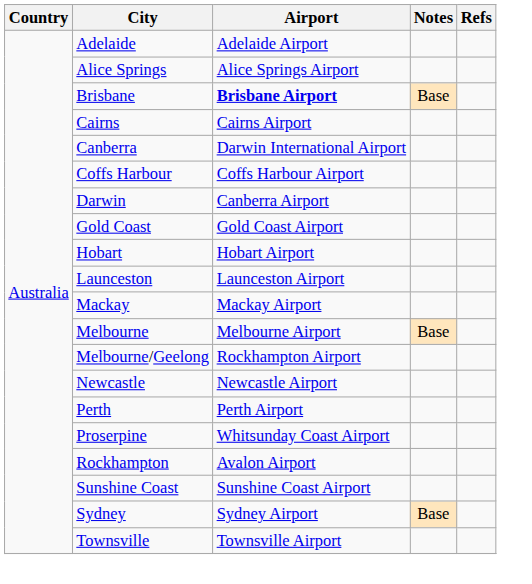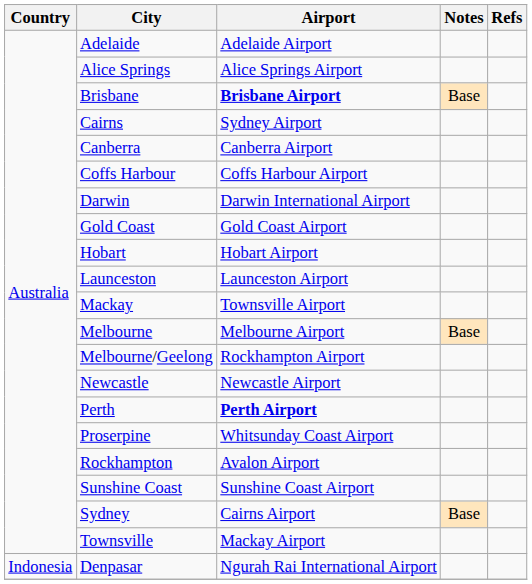 <table class="sortable wikitable">
 <tr>
 <th>Country</th>
 <th>City</th>
 <th>Airport</th>
 <th>Notes</th>
 <th>Refs</th>
 </tr>
 <tr>
 <td rowspan="20"><a href='#'>Australia</a></td>
 <td><a href='#'>Adelaide</a></td>
 <td><a href='#'>Adelaide Airport</a></td>
 <td></td>
 <td align=center></td>
 </tr>
 <tr>
 <td><a href='#'>Alice Springs</a></td>
 <td><a href='#'>Alice Springs Airport</a></td>
 <td></td>
 <td align=center></td>
 </tr>
 <tr>
 <td><a href='#'>Brisbane</a></td>
 <td><strong><a href='#'>Brisbane Airport</a></strong></td>
 <td align=center style="background:#FFE6BD;color: black">Base</td>
 <td align=center></td>
 </tr>
 <tr>
 <td><a href='#'>Cairns</a></td>
-<td><a href='#'>Cairns Airport</a></td>
+<td><a href='#'>Sydney Airport</a></td>
 <td></td>
 <td align=center></td>
 </tr>
 <tr>
 <td><a href='#'>Canberra</a></td>
-<td><a href='#'>Darwin International Airport</a></td>
+<td><a href='#'>Canberra Airport</a></td>
 <td></td>
 <td align=center></td>
 </tr>
 <tr>
 <td><a href='#'>Coffs Harbour</a></td>
 <td><a href='#'>Coffs Harbour Airport</a></td>
 <td></td>
 <td align=center></td>
 </tr>
 <tr>
 <td><a href='#'>Darwin</a></td>
-<td><a href='#'>Canberra Airport</a></td>
+<td><a href='#'>Darwin International Airport</a></td>
 <td></td>
 <td align=center></td>
 </tr>
 <tr>
 <td><a href='#'>Gold Coast</a></td>
 <td><a href='#'>Gold Coast Airport</a></td>
 <td></td>
 <td align=center></td>
 </tr>
 <tr>
 <td><a href='#'>Hobart</a></td>
 <td><a href='#'>Hobart Airport</a></td>
 <td></td>
 <td align=center></td>
 </tr>
 <tr>
 <td><a href='#'>Launceston</a></td>
 <td><a href='#'>Launceston Airport</a></td>
 <td></td>
 <td align=center></td>
 </tr>
 <tr>
 <td><a href='#'>Mackay</a></td>
-<td><a href='#'>Mackay Airport</a></td>
+<td><a href='#'>Townsville Airport</a></td>
 <td></td>
 <td align=center></td>
 </tr>
 <tr>
 <td><a href='#'>Melbourne</a></td>
 <td><a href='#'>Melbourne Airport</a></td>
 <td align=center style="background:#FFE6BD;color: black">Base</td>
 <td align=center></td>
 </tr>
 <tr>
 <td><a href='#'>Melbourne</a>/<a href='#'>Geelong</a></td>
 <td><a href='#'>Rockhampton Airport</a></td>
 <td></td>
 <td align=center></td>
 </tr>
 <tr>
 <td><a href='#'>Newcastle</a></td>
 <td><a href='#'>Newcastle Airport</a></td>
 <td></td>
 <td align=center></td>
 </tr>
 <tr>
 <td><a href='#'>Perth</a></td>
-<td><a href='#'>Perth Airport</a></td>
+<td><strong><a href='#'>Perth Airport</a></strong></td>
 <td></td>
 <td align=center></td>
 </tr>
 <tr>
 <td><a href='#'>Proserpine</a></td>
 <td><a href='#'>Whitsunday Coast Airport</a></td>
 <td></td>
 <td align=center></td>
 </tr>
 <tr>
 <td><a href='#'>Rockhampton</a></td>
 <td><a href='#'>Avalon Airport</a></td>
 <td></td>
 <td align=center></td>
 </tr>
 <tr>
 <td><a href='#'>Sunshine Coast</a></td>
 <td><a href='#'>Sunshine Coast Airport</a></td>
 <td></td>
 <td align=center></td>
 </tr>
 <tr>
 <td><a href='#'>Sydney</a></td>
-<td><a href='#'>Sydney Airport</a></td>
+<td><a href='#'>Cairns Airport</a></td>
 <td align=center style="background:#FFE6BD;color: black">Base</td>
 <td align=center></td>
 </tr>
 <tr>
 <td><a href='#'>Townsville</a></td>
-<td><a href='#'>Townsville Airport</a></td>
+<td><a href='#'>Mackay Airport</a></td>
+<td></td>
+<td align=center></td>
+</tr>
+<tr>
+<td rowspan="1"><a href='#'>Indonesia</a></td>
+<td><a href='#'>Denpasar</a></td>
+<td><a href='#'>Ngurah Rai International Airport</a></td>
 <td></td>
 <td align=center></td>
 </tr>
 <tr>
 </tr>
 </table>
